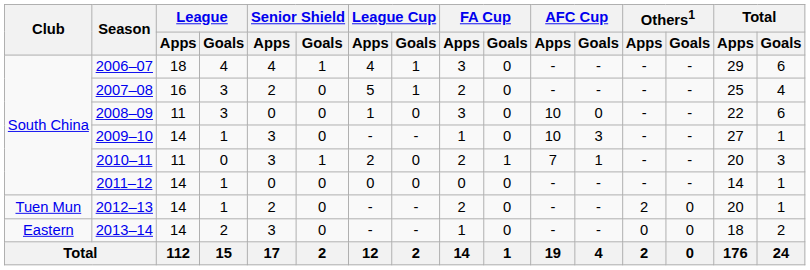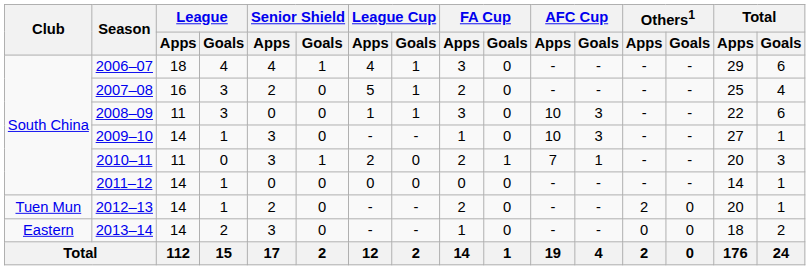 <table class="wikitable" style="text-align: center;">
 <tr>
 <th rowspan="2">Club</th>
 <th rowspan="2">Season</th>
 <th colspan="2"><a href='#'>League</a></th>
 <th colspan="2"><a href='#'>Senior Shield</a></th>
 <th colspan="2"><a href='#'>League Cup</a></th>
 <th colspan="2"><a href='#'>FA Cup</a></th>
 <th colspan="2"><a href='#'>AFC Cup</a></th>
 <th colspan="2">Others<sup>1</sup></th>
 <th colspan="2">Total</th>
 </tr>
 <tr>
 <th>Apps</th>
 <th>Goals</th>
 <th>Apps</th>
 <th>Goals</th>
 <th>Apps</th>
 <th>Goals</th>
 <th>Apps</th>
 <th>Goals</th>
 <th>Apps</th>
 <th>Goals</th>
 <th>Apps</th>
 <th>Goals</th>
 <th>Apps</th>
 <th>Goals</th>
 </tr>
 <tr>
 <td rowspan="6" valign="center"><a href='#'>South China</a></td>
 <td><a href='#'>2006–07</a></td>
 <td>18</td>
 <td>4</td>
 <td>4</td>
 <td>1</td>
 <td>4</td>
 <td>1</td>
 <td>3</td>
 <td>0</td>
 <td>-</td>
 <td>-</td>
 <td>-</td>
 <td>-</td>
 <td>29</td>
 <td>6</td>
 </tr>
 <tr>
 <td><a href='#'>2007–08</a></td>
 <td>16</td>
 <td>3</td>
 <td>2</td>
 <td>0</td>
 <td>5</td>
 <td>1</td>
 <td>2</td>
 <td>0</td>
 <td>-</td>
 <td>-</td>
 <td>-</td>
 <td>-</td>
 <td>25</td>
 <td>4</td>
 </tr>
 <tr>
 <td><a href='#'>2008–09</a></td>
 <td>11</td>
 <td>3</td>
 <td>0</td>
 <td>0</td>
 <td>1</td>
-<td>0</td>
+<td>1</td>
 <td>3</td>
 <td>0</td>
 <td>10</td>
-<td>0</td>
+<td>3</td>
 <td>-</td>
 <td>-</td>
 <td>22</td>
 <td>6</td>
 </tr>
 <tr>
 <td><a href='#'>2009–10</a></td>
 <td>14</td>
 <td>1</td>
 <td>3</td>
 <td>0</td>
 <td>-</td>
 <td>-</td>
 <td>1</td>
 <td>0</td>
 <td>10</td>
 <td>3</td>
 <td>-</td>
 <td>-</td>
 <td>27</td>
 <td>1</td>
 </tr>
 <tr>
 <td><a href='#'>2010–11</a></td>
 <td>11</td>
 <td>0</td>
 <td>3</td>
 <td>1</td>
 <td>2</td>
 <td>0</td>
 <td>2</td>
 <td>1</td>
 <td>7</td>
 <td>1</td>
 <td>-</td>
 <td>-</td>
 <td>20</td>
 <td>3</td>
 </tr>
 <tr>
 <td><a href='#'>2011–12</a></td>
 <td>14</td>
 <td>1</td>
 <td>0</td>
 <td>0</td>
 <td>0</td>
 <td>0</td>
 <td>0</td>
 <td>0</td>
 <td>-</td>
 <td>-</td>
 <td>-</td>
 <td>-</td>
 <td>14</td>
 <td>1</td>
 </tr>
 <tr>
 <td rowspan="1" valign="center"><a href='#'>Tuen Mun</a></td>
 <td><a href='#'>2012–13</a></td>
 <td>14</td>
 <td>1</td>
 <td>2</td>
 <td>0</td>
 <td>-</td>
 <td>-</td>
 <td>2</td>
 <td>0</td>
 <td>-</td>
 <td>-</td>
 <td>2</td>
 <td>0</td>
 <td>20</td>
 <td>1</td>
 </tr>
 <tr>
 <td rowspan="1" valign="center"><a href='#'>Eastern</a></td>
 <td><a href='#'>2013–14</a></td>
 <td>14</td>
 <td>2</td>
 <td>3</td>
 <td>0</td>
 <td>-</td>
 <td>-</td>
 <td>1</td>
 <td>0</td>
 <td>-</td>
 <td>-</td>
 <td>0</td>
 <td>0</td>
 <td>18</td>
 <td>2</td>
 </tr>
 <tr>
 <th colspan="2">Total</th>
 <th>112</th>
 <th>15</th>
 <th>17</th>
 <th>2</th>
 <th>12</th>
 <th>2</th>
 <th>14</th>
 <th>1</th>
 <th>19</th>
 <th>4</th>
 <th>2</th>
 <th>0</th>
 <th>176</th>
 <th>24</th>
 </tr>
 </table>
